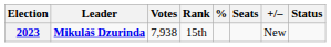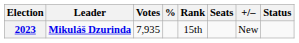 <table class="wikitable" style="text-align:center">
 <tr>
 <th>Election</th>
 <th>Leader</th>
 <th>Votes</th>
+<th>%</th>
 <th>Rank</th>
-<th>%</th>
 <th>Seats</th>
 <th>+/–</th>
 <th>Status</th>
 </tr>
 <tr>
 <th><a href='#'><strong>2023</strong></a></th>
 <td><strong><a href='#'>Mikuláš Dzurinda</a></strong></td>
-<td>7,938</td>
+<td>7,935</td>
+<td></td>
 <td>15th</td>
-<td></td>
 <td></td>
 <td>New</td>
 <td></td>
 </tr>
 </table>
